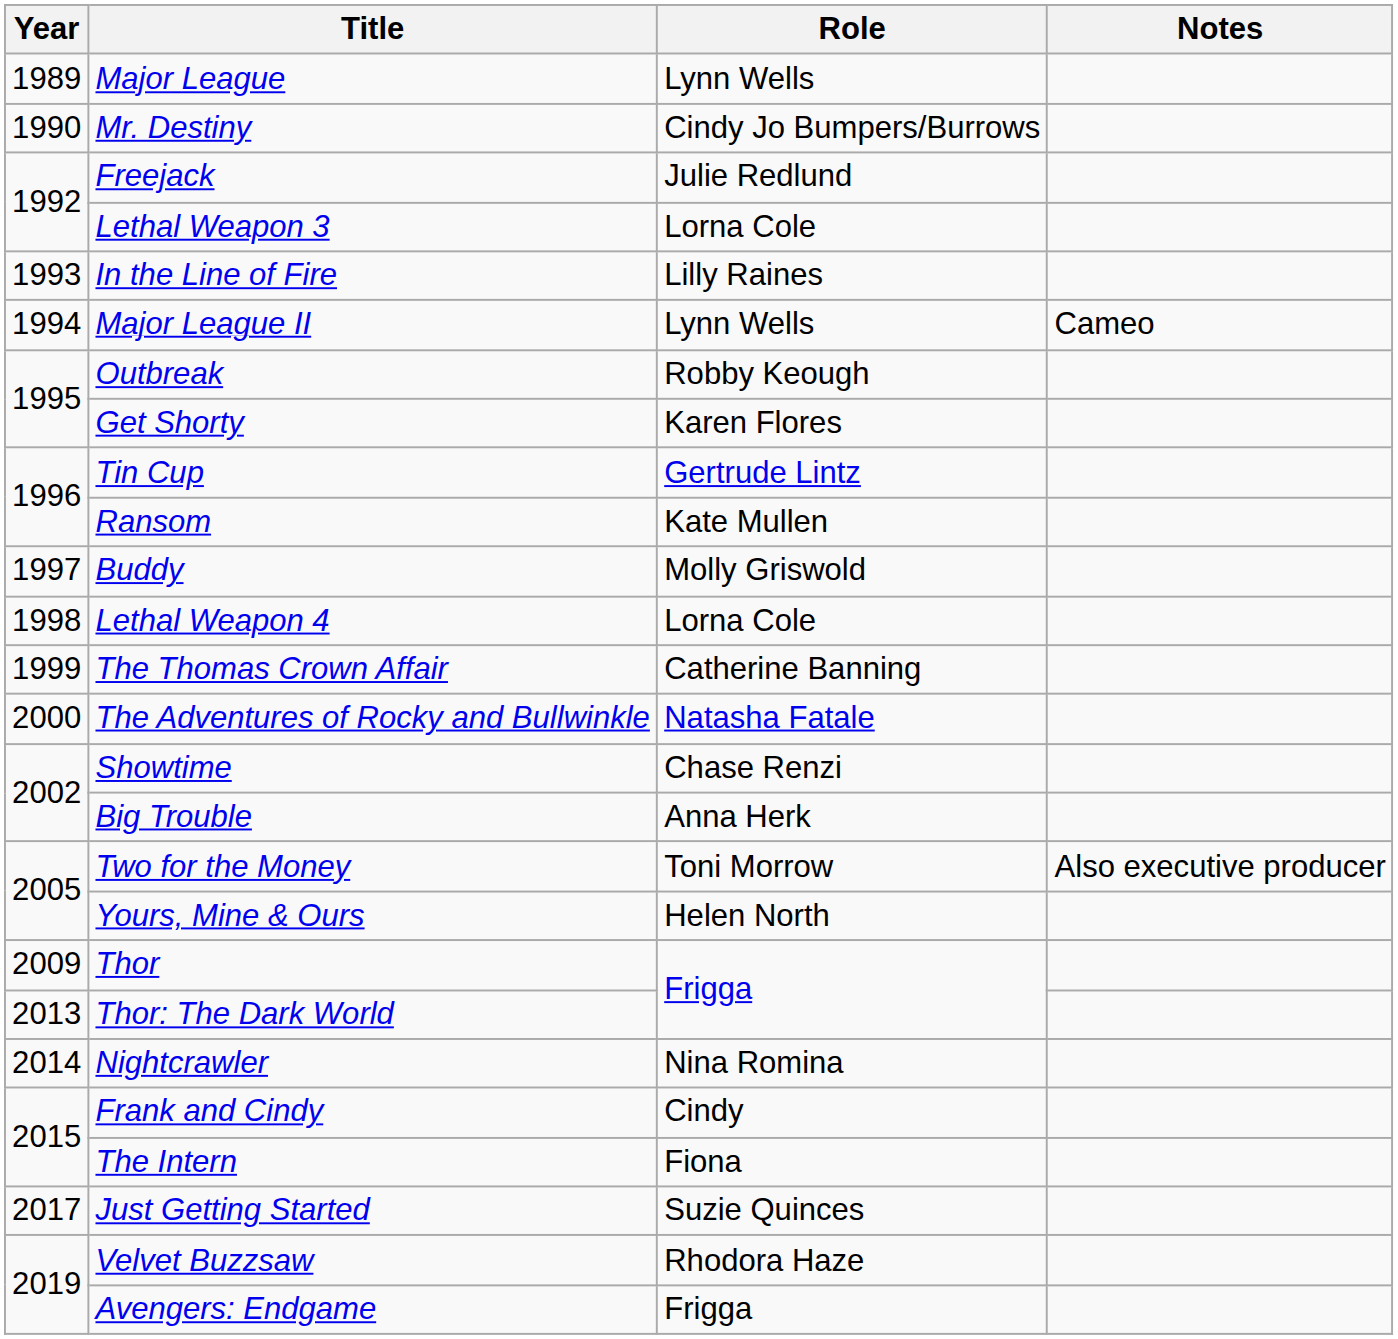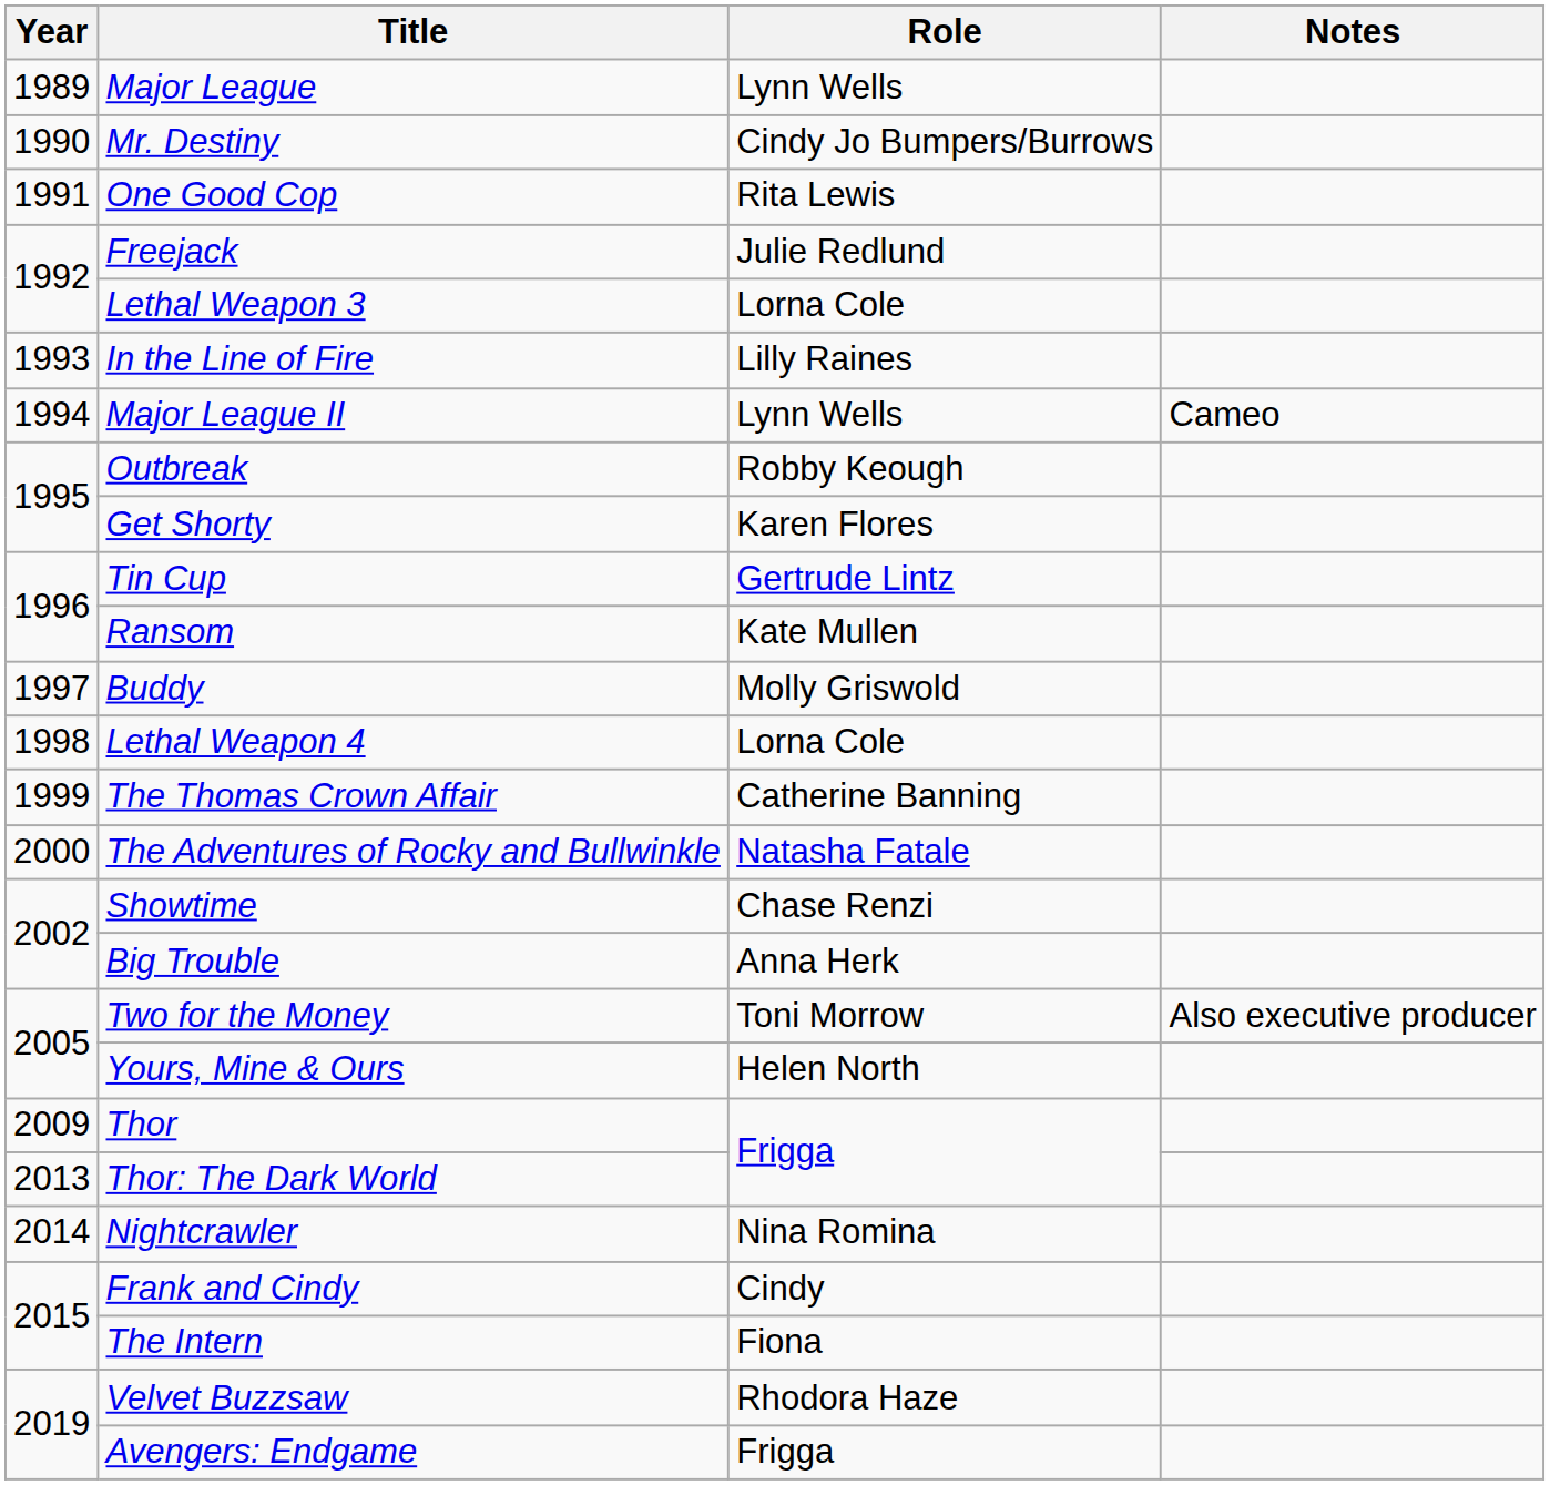 <table class="wikitable sortable">
 <tr>
 <th>Year</th>
 <th>Title</th>
 <th>Role</th>
 <th class="unsortable">Notes</th>
 </tr>
 <tr>
 <td>1989</td>
 <td><em><a href='#'>Major League</a></em></td>
 <td>Lynn Wells</td>
 <td></td>
 </tr>
 <tr>
 <td>1990</td>
 <td><em><a href='#'>Mr. Destiny</a></em></td>
 <td>Cindy Jo Bumpers/Burrows</td>
+<td></td>
+</tr>
+<tr>
+<td>1991</td>
+<td><em><a href='#'>One Good Cop</a></em></td>
+<td>Rita Lewis</td>
 <td></td>
 </tr>
 <tr>
 <td rowspan="2">1992</td>
 <td><em><a href='#'>Freejack</a></em></td>
 <td>Julie Redlund</td>
 <td></td>
 </tr>
 <tr>
 <td><em><a href='#'>Lethal Weapon 3</a></em></td>
 <td>Lorna Cole</td>
 <td></td>
 </tr>
 <tr>
 <td>1993</td>
 <td><em><a href='#'>In the Line of Fire</a></em></td>
 <td>Lilly Raines</td>
 <td></td>
 </tr>
 <tr>
 <td>1994</td>
 <td><em><a href='#'>Major League II</a></em></td>
 <td>Lynn Wells</td>
 <td>Cameo</td>
 </tr>
 <tr>
 <td rowspan="2">1995</td>
 <td><em><a href='#'>Outbreak</a></em></td>
 <td>Robby Keough</td>
 <td></td>
 </tr>
 <tr>
 <td><em><a href='#'>Get Shorty</a></em></td>
 <td>Karen Flores</td>
 <td></td>
 </tr>
 <tr>
 <td rowspan="2">1996</td>
 <td><em><a href='#'>Tin Cup</a></em></td>
 <td><a href='#'>Gertrude Lintz</a></td>
 <td></td>
 </tr>
 <tr>
 <td><em><a href='#'>Ransom</a></em></td>
 <td>Kate Mullen</td>
 <td></td>
 </tr>
 <tr>
 <td>1997</td>
 <td><em><a href='#'>Buddy</a></em></td>
 <td>Molly Griswold</td>
 <td></td>
 </tr>
 <tr>
 <td>1998</td>
 <td><em><a href='#'>Lethal Weapon 4</a></em></td>
 <td>Lorna Cole</td>
 <td></td>
 </tr>
 <tr>
 <td>1999</td>
 <td><em><a href='#'>The Thomas Crown Affair</a></em></td>
 <td>Catherine Banning</td>
 <td></td>
 </tr>
 <tr>
 <td>2000</td>
 <td><em><a href='#'>The Adventures of Rocky and Bullwinkle</a></em></td>
 <td><a href='#'>Natasha Fatale</a></td>
 <td></td>
 </tr>
 <tr>
 <td rowspan="2">2002</td>
 <td><em><a href='#'>Showtime</a></em></td>
 <td>Chase Renzi</td>
 <td></td>
 </tr>
 <tr>
 <td><em><a href='#'>Big Trouble</a></em></td>
 <td>Anna Herk</td>
 <td></td>
 </tr>
 <tr>
 <td rowspan="2">2005</td>
 <td><em><a href='#'>Two for the Money</a></em></td>
 <td>Toni Morrow</td>
 <td>Also executive producer</td>
 </tr>
 <tr>
 <td><em><a href='#'>Yours, Mine & Ours</a></em></td>
 <td>Helen North</td>
 <td></td>
 </tr>
 <tr>
 <td>2009</td>
 <td><em><a href='#'>Thor</a></em></td>
 <td rowspan=2><a href='#'>Frigga</a></td>
 <td></td>
 </tr>
 <tr>
 <td>2013</td>
 <td><em><a href='#'>Thor: The Dark World</a></em></td>
 <td></td>
 </tr>
 <tr>
 <td>2014</td>
 <td><em><a href='#'>Nightcrawler</a></em></td>
 <td>Nina Romina</td>
 <td></td>
 </tr>
 <tr>
 <td rowspan="2">2015</td>
 <td><em><a href='#'>Frank and Cindy</a></em></td>
 <td>Cindy</td>
 <td></td>
 </tr>
 <tr>
 <td><em><a href='#'>The Intern</a></em></td>
 <td>Fiona</td>
 <td></td>
 </tr>
 <tr>
-<td>2017</td>
-<td><em><a href='#'>Just Getting Started</a></em></td>
-<td>Suzie Quinces</td>
-<td></td>
-</tr>
-<tr>
 <td rowspan="2">2019</td>
 <td><em><a href='#'>Velvet Buzzsaw</a></em></td>
 <td>Rhodora Haze</td>
 <td></td>
 </tr>
 <tr>
 <td><em><a href='#'>Avengers: Endgame</a></em></td>
 <td>Frigga</td>
 <td></td>
 </tr>
 </table>
